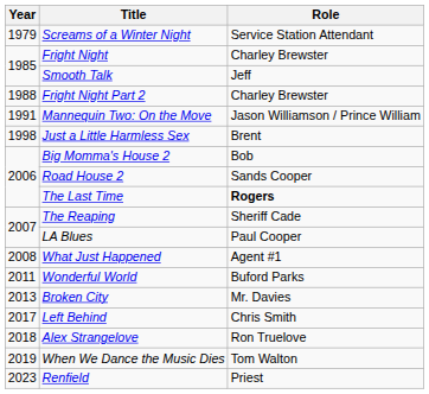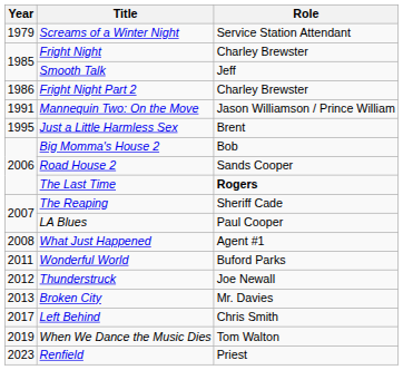 <table class="wikitable sortable">
 <tr>
 <th>Year</th>
 <th>Title</th>
 <th>Role</th>
 </tr>
 <tr>
 <td>1979</td>
 <td><em><a href='#'>Screams of a Winter Night</a></em></td>
 <td>Service Station Attendant</td>
 </tr>
 <tr>
 <td rowspan="2">1985</td>
 <td><em><a href='#'>Fright Night</a></em></td>
 <td>Charley Brewster</td>
 </tr>
 <tr>
 <td><em><a href='#'>Smooth Talk</a></em></td>
 <td>Jeff</td>
 </tr>
 <tr>
-<td>1988</td>
+<td>1986</td>
 <td><em><a href='#'>Fright Night Part 2</a></em></td>
 <td>Charley Brewster</td>
 </tr>
 <tr>
 <td>1991</td>
 <td><em><a href='#'>Mannequin Two: On the Move</a></em></td>
 <td>Jason Williamson / Prince William</td>
 </tr>
 <tr>
-<td>1998</td>
+<td>1995</td>
 <td><em><a href='#'>Just a Little Harmless Sex</a></em></td>
 <td>Brent</td>
 </tr>
 <tr>
 <td rowspan="3">2006</td>
 <td><em><a href='#'>Big Momma's House 2</a></em></td>
 <td>Bob</td>
 </tr>
 <tr>
 <td><em><a href='#'>Road House 2</a></em></td>
 <td>Sands Cooper</td>
 </tr>
 <tr>
 <td><a href='#'><em>The Last Time</em></a></td>
 <td><strong>Rogers</strong></td>
 </tr>
 <tr>
 <td rowspan="2">2007</td>
 <td><em><a href='#'>The Reaping</a></em></td>
 <td>Sheriff Cade</td>
 </tr>
 <tr>
 <td><em>LA Blues</em></td>
 <td>Paul Cooper</td>
 </tr>
 <tr>
 <td>2008</td>
 <td><a href='#'><em>What Just Happened</em></a></td>
 <td>Agent #1</td>
 </tr>
 <tr>
 <td>2011</td>
 <td><a href='#'><em>Wonderful World</em></a></td>
 <td>Buford Parks</td>
 </tr>
 <tr>
+<td>2012</td>
+<td><a href='#'><em>Thunderstruck</em></a></td>
+<td>Joe Newall</td>
+</tr>
+<tr>
 <td>2013</td>
 <td><em><a href='#'>Broken City</a></em></td>
 <td>Mr. Davies</td>
 </tr>
 <tr>
 <td>2017</td>
 <td><a href='#'><em>Left Behind</em></a></td>
 <td>Chris Smith</td>
-</tr>
-<tr>
-<td>2018</td>
-<td><em><a href='#'>Alex Strangelove</a></em></td>
-<td>Ron Truelove</td>
 </tr>
 <tr>
 <td>2019</td>
 <td><em>When We Dance the Music Dies</em></td>
 <td>Tom Walton</td>
 </tr>
 <tr>
 <td>2023</td>
 <td><em><a href='#'>Renfield</a></em></td>
 <td>Priest</td>
 </tr>
 </table>
